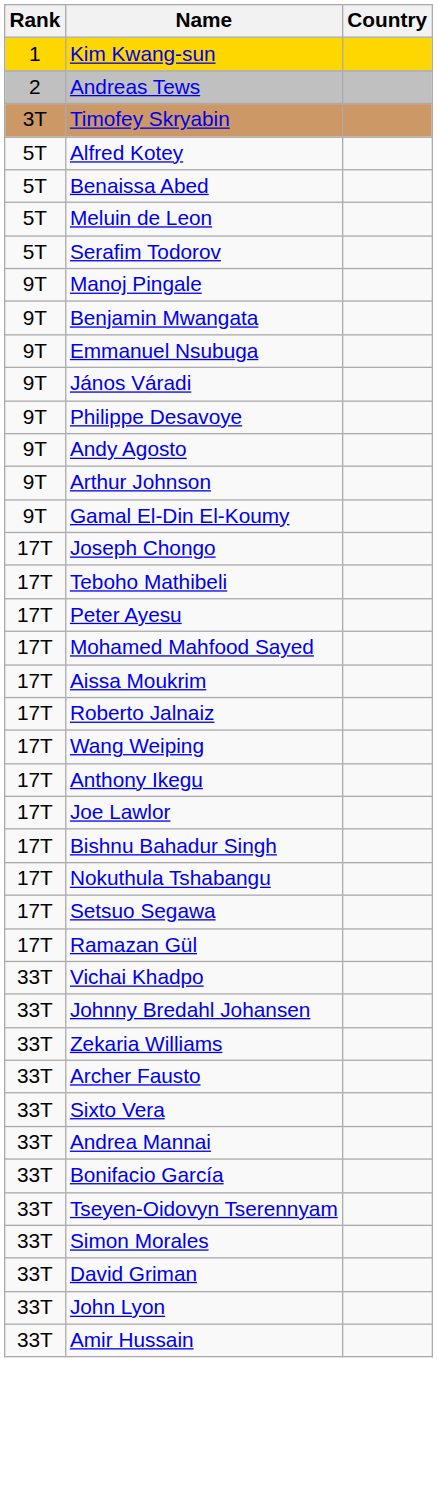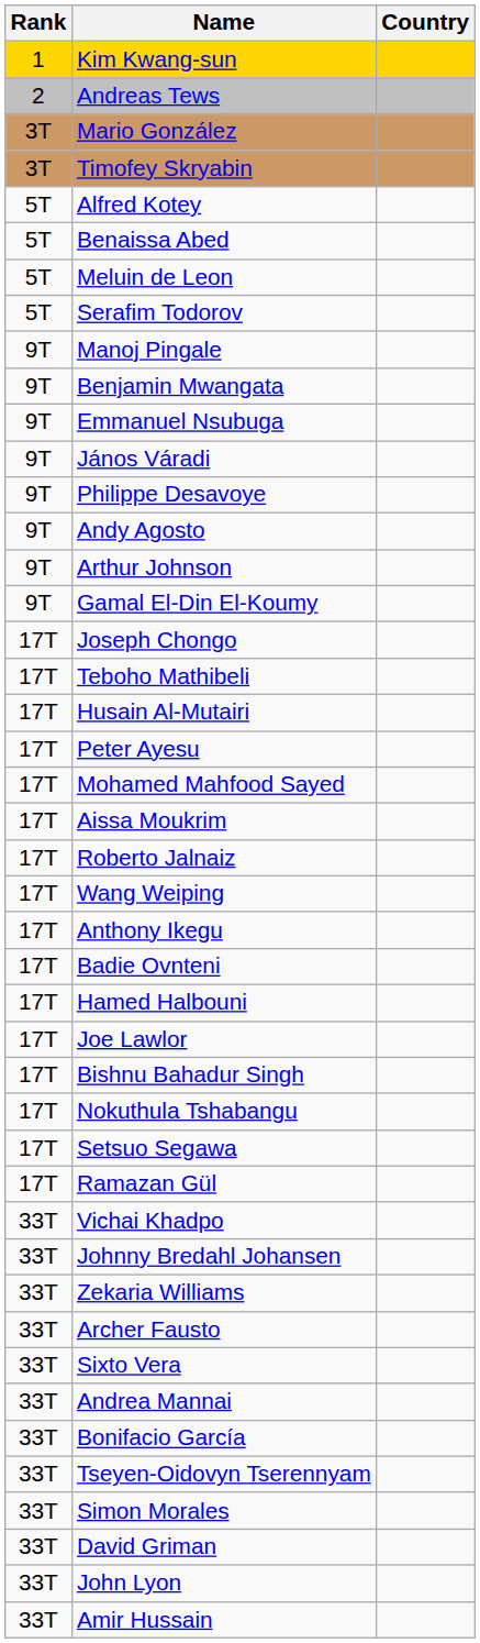 <table class="wikitable sortable" style="text-align:center">
 <tr>
 <th>Rank</th>
 <th>Name</th>
 <th>Country</th>
 </tr>
 <tr bgcolor=gold>
 <td>1</td>
 <td align="left"><a href='#'>Kim Kwang-sun</a></td>
 <td align="left"></td>
 </tr>
 <tr bgcolor=silver>
 <td>2</td>
 <td align="left"><a href='#'>Andreas Tews</a></td>
+<td align="left"></td>
+</tr>
+<tr bgcolor=#CC9966>
+<td>3T</td>
+<td align="left"><a href='#'>Mario González</a></td>
 <td align="left"></td>
 </tr>
 <tr bgcolor=#CC9966>
 <td>3T</td>
 <td align="left"><a href='#'>Timofey Skryabin</a></td>
 <td align="left"></td>
 </tr>
 <tr>
 <td>5T</td>
 <td align="left"><a href='#'>Alfred Kotey</a></td>
 <td align="left"></td>
 </tr>
 <tr>
 <td>5T</td>
 <td align="left"><a href='#'>Benaissa Abed</a></td>
 <td align="left"></td>
 </tr>
 <tr>
 <td>5T</td>
 <td align="left"><a href='#'>Meluin de Leon</a></td>
 <td align="left"></td>
 </tr>
 <tr>
 <td>5T</td>
 <td align="left"><a href='#'>Serafim Todorov</a></td>
 <td align="left"></td>
 </tr>
 <tr>
 <td>9T</td>
 <td align="left"><a href='#'>Manoj Pingale</a></td>
 <td align="left"></td>
 </tr>
 <tr>
 <td>9T</td>
 <td align="left"><a href='#'>Benjamin Mwangata</a></td>
 <td align="left"></td>
 </tr>
 <tr>
 <td>9T</td>
 <td align="left"><a href='#'>Emmanuel Nsubuga</a></td>
 <td align="left"></td>
 </tr>
 <tr>
 <td>9T</td>
 <td align="left"><a href='#'>János Váradi</a></td>
 <td align="left"></td>
 </tr>
 <tr>
 <td>9T</td>
 <td align="left"><a href='#'>Philippe Desavoye</a></td>
 <td align="left"></td>
 </tr>
 <tr>
 <td>9T</td>
 <td align="left"><a href='#'>Andy Agosto</a></td>
 <td align="left"></td>
 </tr>
 <tr>
 <td>9T</td>
 <td align="left"><a href='#'>Arthur Johnson</a></td>
 <td align="left"></td>
 </tr>
 <tr>
 <td>9T</td>
 <td align="left"><a href='#'>Gamal El-Din El-Koumy</a></td>
 <td align="left"></td>
 </tr>
 <tr>
 <td>17T</td>
 <td align="left"><a href='#'>Joseph Chongo</a></td>
 <td align="left"></td>
 </tr>
 <tr>
 <td>17T</td>
 <td align="left"><a href='#'>Teboho Mathibeli</a></td>
 <td align="left"></td>
 </tr>
 <tr>
 <td>17T</td>
+<td align="left"><a href='#'>Husain Al-Mutairi</a></td>
+<td align="left"></td>
+</tr>
+<tr>
+<td>17T</td>
 <td align="left"><a href='#'>Peter Ayesu</a></td>
 <td align="left"></td>
 </tr>
 <tr>
 <td>17T</td>
 <td align="left"><a href='#'>Mohamed Mahfood Sayed</a></td>
 <td align="left"></td>
 </tr>
 <tr>
 <td>17T</td>
 <td align="left"><a href='#'>Aissa Moukrim</a></td>
 <td align="left"></td>
 </tr>
 <tr>
 <td>17T</td>
 <td align="left"><a href='#'>Roberto Jalnaiz</a></td>
 <td align="left"></td>
 </tr>
 <tr>
 <td>17T</td>
 <td align="left"><a href='#'>Wang Weiping</a></td>
 <td align="left"></td>
 </tr>
 <tr>
 <td>17T</td>
 <td align="left"><a href='#'>Anthony Ikegu</a></td>
+<td align="left"></td>
+</tr>
+<tr>
+<td>17T</td>
+<td align="left"><a href='#'>Badie Ovnteni</a></td>
+<td align="left"></td>
+</tr>
+<tr>
+<td>17T</td>
+<td align="left"><a href='#'>Hamed Halbouni</a></td>
 <td align="left"></td>
 </tr>
 <tr>
 <td>17T</td>
 <td align="left"><a href='#'>Joe Lawlor</a></td>
 <td align="left"></td>
 </tr>
 <tr>
 <td>17T</td>
 <td align="left"><a href='#'>Bishnu Bahadur Singh</a></td>
 <td align="left"></td>
 </tr>
 <tr>
 <td>17T</td>
 <td align="left"><a href='#'>Nokuthula Tshabangu</a></td>
 <td align="left"></td>
 </tr>
 <tr>
 <td>17T</td>
 <td align="left"><a href='#'>Setsuo Segawa</a></td>
 <td align="left"></td>
 </tr>
 <tr>
 <td>17T</td>
 <td align="left"><a href='#'>Ramazan Gül</a></td>
 <td align="left"></td>
 </tr>
 <tr>
 <td>33T</td>
 <td align="left"><a href='#'>Vichai Khadpo</a></td>
 <td align="left"></td>
 </tr>
 <tr>
 <td>33T</td>
 <td align="left"><a href='#'>Johnny Bredahl Johansen</a></td>
 <td align="left"></td>
 </tr>
 <tr>
 <td>33T</td>
 <td align="left"><a href='#'>Zekaria Williams</a></td>
 <td align="left"></td>
 </tr>
 <tr>
 <td>33T</td>
 <td align="left"><a href='#'>Archer Fausto</a></td>
 <td align="left"></td>
 </tr>
 <tr>
 <td>33T</td>
 <td align="left"><a href='#'>Sixto Vera</a></td>
 <td align="left"></td>
 </tr>
 <tr>
 <td>33T</td>
 <td align="left"><a href='#'>Andrea Mannai</a></td>
 <td align="left"></td>
 </tr>
 <tr>
 <td>33T</td>
 <td align="left"><a href='#'>Bonifacio García</a></td>
 <td align="left"></td>
 </tr>
 <tr>
 <td>33T</td>
 <td align="left"><a href='#'>Tseyen-Oidovyn Tserennyam</a></td>
 <td align="left"></td>
 </tr>
 <tr>
 <td>33T</td>
 <td align="left"><a href='#'>Simon Morales</a></td>
 <td align="left"></td>
 </tr>
 <tr>
 <td>33T</td>
 <td align="left"><a href='#'>David Griman</a></td>
 <td align="left"></td>
 </tr>
 <tr>
 <td>33T</td>
 <td align="left"><a href='#'>John Lyon</a></td>
 <td align="left"></td>
 </tr>
 <tr>
 <td>33T</td>
 <td align="left"><a href='#'>Amir Hussain</a></td>
 <td align="left"></td>
 </tr>
 </table>
